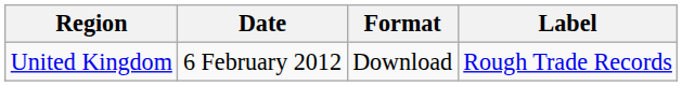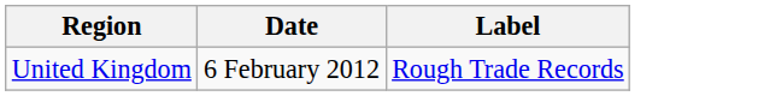 <table class=wikitable>
 <tr>
 <th scope="col">Region</th>
 <th scope="col">Date</th>
-<th scope="col">Format</th>
 <th scope="col">Label</th>
 </tr>
 <tr>
 <td><a href='#'>United Kingdom</a></td>
 <td>6 February 2012</td>
-<td>Download</td>
 <td><a href='#'>Rough Trade Records</a></td>
 </tr>
 </table>
